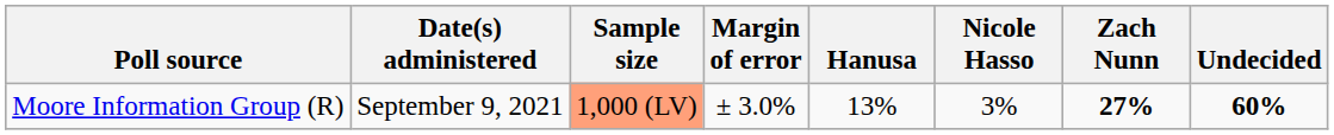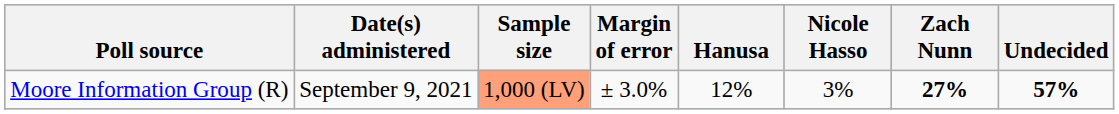 <table class="wikitable" style="font-size:90%;text-align:center;">
 <tr valign=bottom>
 <th>Poll source</th>
 <th>Date(s)<br>administered</th>
 <th>Sample<br>size</th>
 <th>Margin<br>of error</th>
 <th style="width:60px;"><br>Hanusa</th>
 <th style="width:60px;">Nicole<br>Hasso</th>
 <th style="width:60px;">Zach<br>Nunn</th>
 <th>Undecided</th>
 </tr>
 <tr>
 <td style="text-align:left;"><a href='#'>Moore Information Group</a> (R)</td>
 <td>September 9, 2021</td>
 <td style="background: lightsalmon;">1,000 (LV)</td>
 <td>± 3.0%</td>
-<td>13%</td>
+<td>12%</td>
 <td>3%</td>
 <td><strong>27%</strong></td>
-<td><strong>60%</strong></td>
+<td><strong>57%</strong></td>
 </tr>
 </table>
